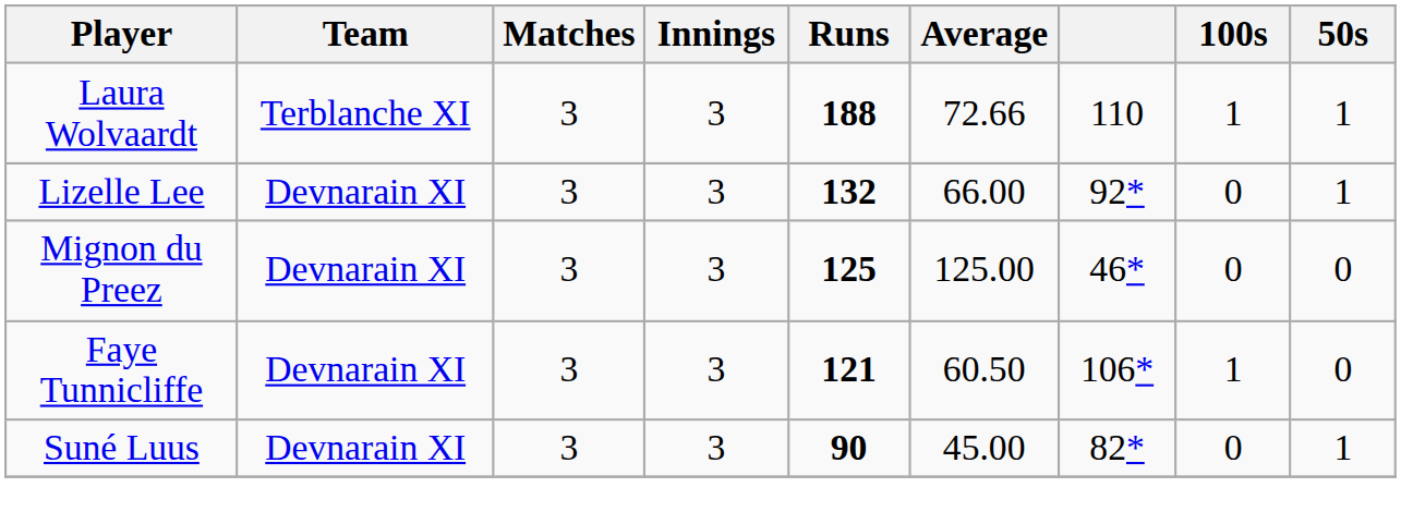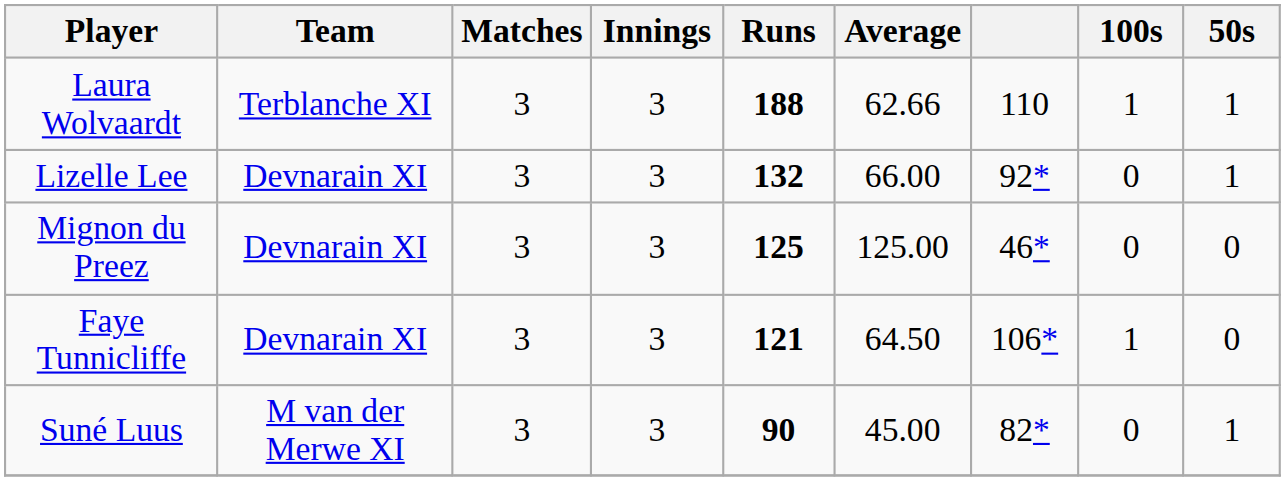 <table class="wikitable" style="text-align:center;">
 <tr>
 <th width=125>Player</th>
 <th width=150>Team</th>
 <th width=60>Matches</th>
 <th width=60>Innings</th>
 <th width=60>Runs</th>
 <th width=60>Average</th>
 <th width=60></th>
 <th width=60>100s</th>
 <th width=60>50s</th>
 </tr>
 <tr>
 <td><a href='#'>Laura Wolvaardt</a></td>
 <td><a href='#'>Terblanche XI</a></td>
 <td>3</td>
 <td>3</td>
 <td><strong>188</strong></td>
-<td>72.66</td>
+<td>62.66</td>
 <td>110</td>
 <td>1</td>
 <td>1</td>
 </tr>
 <tr>
 <td><a href='#'>Lizelle Lee</a></td>
 <td><a href='#'>Devnarain XI</a></td>
 <td>3</td>
 <td>3</td>
 <td><strong>132</strong></td>
 <td>66.00</td>
 <td>92<a href='#'>*</a></td>
 <td>0</td>
 <td>1</td>
 </tr>
 <tr>
 <td><a href='#'>Mignon du Preez</a></td>
 <td><a href='#'>Devnarain XI</a></td>
 <td>3</td>
 <td>3</td>
 <td><strong>125</strong></td>
 <td>125.00</td>
 <td>46<a href='#'>*</a></td>
 <td>0</td>
 <td>0</td>
 </tr>
 <tr>
 <td><a href='#'>Faye Tunnicliffe</a></td>
 <td><a href='#'>Devnarain XI</a></td>
 <td>3</td>
 <td>3</td>
 <td><strong>121</strong></td>
-<td>60.50</td>
+<td>64.50</td>
 <td>106<a href='#'>*</a></td>
 <td>1</td>
 <td>0</td>
 </tr>
 <tr>
 <td><a href='#'>Suné Luus</a></td>
-<td><a href='#'>Devnarain XI</a></td>
+<td><a href='#'>M van der Merwe XI</a></td>
 <td>3</td>
 <td>3</td>
 <td><strong>90</strong></td>
 <td>45.00</td>
 <td>82<a href='#'>*</a></td>
 <td>0</td>
 <td>1</td>
 </tr>
 <tr>
 </tr>
 </table>
